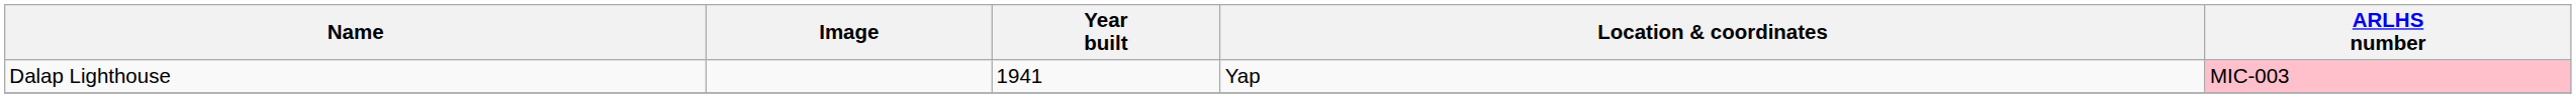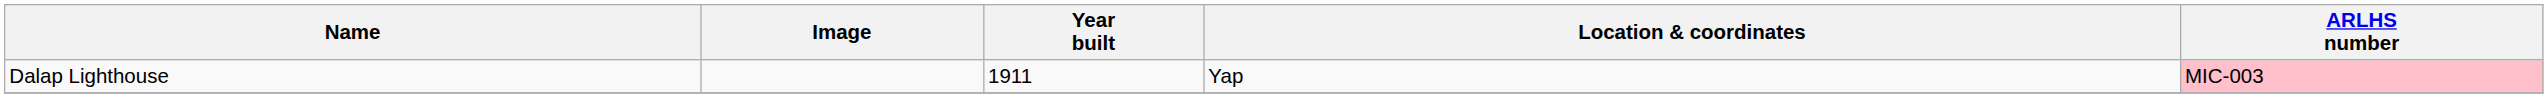 <table class="wikitable sortable" style="width:100%">
 <tr>
 <th>Name</th>
 <th>Image</th>
 <th>Year<br>built</th>
 <th>Location & coordinates</th>
 <th><a href='#'>ARLHS</a><br>number</th>
 </tr>
 <tr>
 <td>Dalap Lighthouse</td>
 <td></td>
-<td>1941</td>
+<td>1911</td>
 <td>Yap<br></td>
 <td style="background: pink;">MIC-003</td>
 </tr>
 <tr>
 </tr>
 </table>
